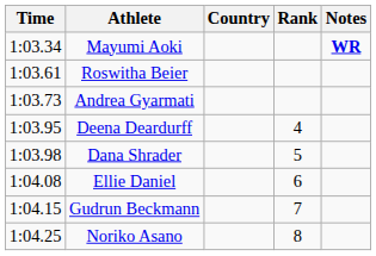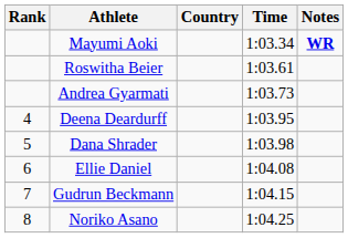 <table class="wikitable sortable" style="text-align:center">
 <tr>
-<th>Time</th>
+<th>Rank</th>
 <th>Athlete</th>
 <th>Country</th>
-<th>Rank</th>
+<th>Time</th>
 <th>Notes</th>
 </tr>
 <tr>
-<td>1:03.34</td>
+<td></td>
 <td><a href='#'>Mayumi Aoki</a></td>
 <td align=left></td>
-<td></td>
+<td>1:03.34</td>
 <td><strong><a href='#'>WR</a></strong></td>
 </tr>
 <tr>
-<td>1:03.61</td>
+<td></td>
 <td><a href='#'>Roswitha Beier</a></td>
 <td align=left></td>
-<td></td>
+<td>1:03.61</td>
 <td><strong>  </strong></td>
 </tr>
 <tr>
-<td>1:03.73</td>
+<td></td>
 <td><a href='#'>Andrea Gyarmati</a></td>
 <td align=left></td>
-<td></td>
+<td>1:03.73</td>
 <td><strong> </strong></td>
 </tr>
 <tr>
-<td>1:03.95</td>
+<td>4</td>
 <td><a href='#'>Deena Deardurff</a></td>
 <td align=left></td>
-<td>4</td>
+<td>1:03.95</td>
 <td><strong> </strong></td>
 </tr>
 <tr>
-<td>1:03.98</td>
+<td>5</td>
 <td><a href='#'>Dana Shrader</a></td>
 <td align=left></td>
-<td>5</td>
+<td>1:03.98</td>
 <td><strong> </strong></td>
 </tr>
 <tr>
-<td>1:04.08</td>
+<td>6</td>
 <td><a href='#'>Ellie Daniel</a></td>
 <td align=left></td>
-<td>6</td>
+<td>1:04.08</td>
 <td><strong> </strong></td>
 </tr>
 <tr>
-<td>1:04.15</td>
+<td>7</td>
 <td><a href='#'>Gudrun Beckmann</a></td>
 <td align=left></td>
-<td>7</td>
+<td>1:04.15</td>
 <td><strong> </strong></td>
 </tr>
 <tr>
-<td>1:04.25</td>
+<td>8</td>
 <td><a href='#'>Noriko Asano</a></td>
 <td align=left></td>
-<td>8</td>
+<td>1:04.25</td>
 <td><strong> </strong></td>
 </tr>
 </table>
